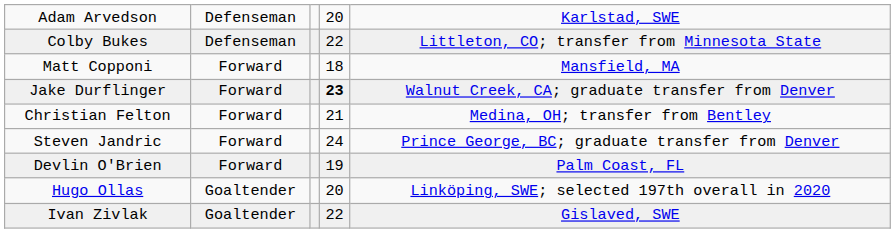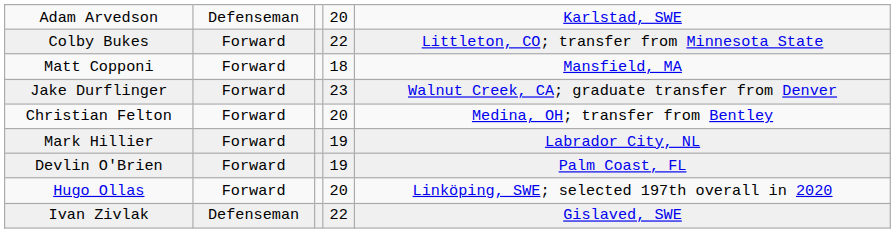 <table class="wikitable" width="60%">
 <tr align="center" bgcolor="">
 <td>Adam Arvedson</td>
 <td>Defenseman</td>
 <td></td>
 <td>20</td>
 <td><a href='#'>Karlstad, SWE</a></td>
 </tr>
 <tr align="center" bgcolor="f0f0f0">
 <td>Colby Bukes</td>
-<td>Defenseman</td>
+<td>Forward</td>
 <td></td>
 <td>22</td>
 <td><a href='#'>Littleton, CO</a>; transfer from <a href='#'>Minnesota State</a></td>
 </tr>
 <tr align="center" bgcolor="">
 <td>Matt Copponi</td>
 <td>Forward</td>
 <td></td>
 <td>18</td>
 <td><a href='#'>Mansfield, MA</a></td>
 </tr>
 <tr align="center" bgcolor="f0f0f0">
 <td>Jake Durflinger</td>
 <td>Forward</td>
 <td></td>
-<td><strong>23</strong></td>
+<td>23</td>
 <td><a href='#'>Walnut Creek, CA</a>; graduate transfer from <a href='#'>Denver</a></td>
 </tr>
 <tr align="center" bgcolor="">
 <td>Christian Felton</td>
 <td>Forward</td>
 <td></td>
-<td>21</td>
+<td>20</td>
 <td><a href='#'>Medina, OH</a>; transfer from <a href='#'>Bentley</a></td>
 </tr>
-<tr align="center" bgcolor="">
-<td>Steven Jandric</td>
+<tr align="center" bgcolor="f0f0f0">
+<td>Mark Hillier</td>
 <td>Forward</td>
 <td></td>
-<td>24</td>
-<td><a href='#'>Prince George, BC</a>; graduate transfer from <a href='#'>Denver</a></td>
+<td>19</td>
+<td><a href='#'>Labrador City, NL</a></td>
 </tr>
 <tr align="center" bgcolor="f0f0f0">
 <td>Devlin O'Brien</td>
 <td>Forward</td>
 <td></td>
 <td>19</td>
 <td><a href='#'>Palm Coast, FL</a></td>
 </tr>
 <tr align="center" bgcolor="">
 <td><a href='#'>Hugo Ollas</a></td>
-<td>Goaltender</td>
+<td>Forward</td>
 <td></td>
 <td>20</td>
 <td><a href='#'>Linköping, SWE</a>; selected 197th overall in <a href='#'>2020</a></td>
 </tr>
 <tr align="center" bgcolor="f0f0f0">
 <td>Ivan Zivlak</td>
-<td>Goaltender</td>
+<td>Defenseman</td>
 <td></td>
 <td>22</td>
 <td><a href='#'>Gislaved, SWE</a></td>
 </tr>
 </table>
